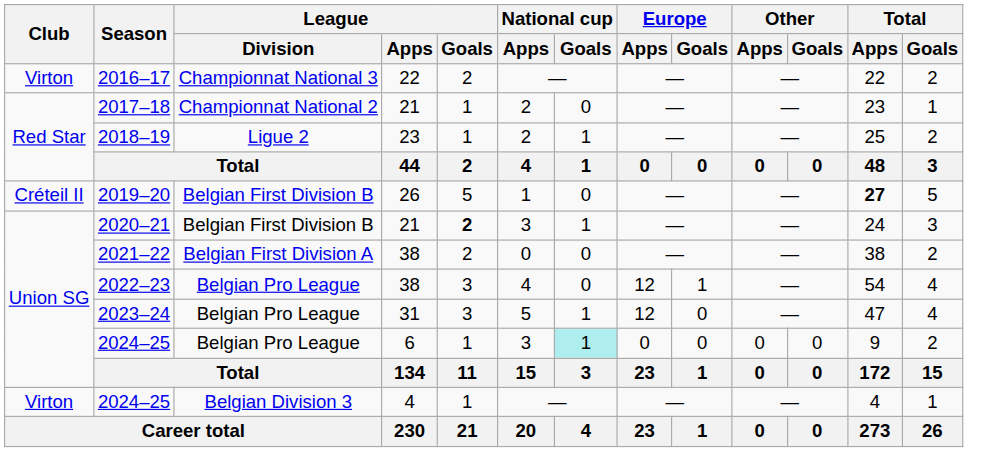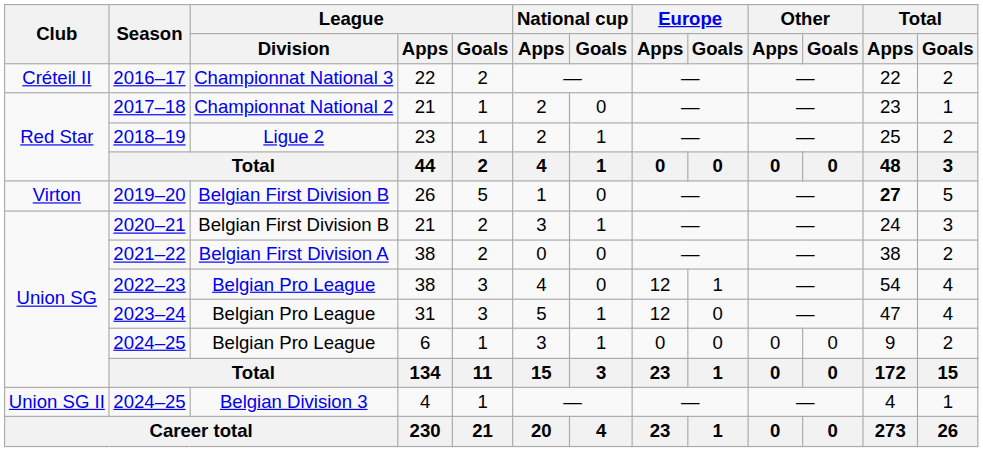 <table class="wikitable" style="text-align:center">
 <tr>
 <th rowspan="2">Club</th>
 <th rowspan="2">Season</th>
 <th colspan="3">League</th>
 <th colspan="2">National cup</th>
 <th colspan="2"><a href='#'>Europe</a></th>
 <th colspan="2">Other</th>
 <th colspan="2">Total</th>
 </tr>
 <tr>
 <th>Division</th>
 <th>Apps</th>
 <th>Goals</th>
 <th>Apps</th>
 <th>Goals</th>
 <th>Apps</th>
 <th>Goals</th>
 <th>Apps</th>
 <th>Goals</th>
 <th>Apps</th>
 <th>Goals</th>
 </tr>
 <tr>
-<td><a href='#'>Virton</a></td>
+<td><a href='#'>Créteil II</a></td>
 <td><a href='#'>2016–17</a></td>
 <td><a href='#'>Championnat National 3</a></td>
 <td>22</td>
 <td>2</td>
 <td colspan="2">—</td>
 <td colspan="2">—</td>
 <td colspan="2">—</td>
 <td>22</td>
 <td>2</td>
 </tr>
 <tr>
 <td rowspan="3"><a href='#'>Red Star</a></td>
 <td><a href='#'>2017–18</a></td>
 <td><a href='#'>Championnat National 2</a></td>
 <td>21</td>
 <td>1</td>
 <td>2</td>
 <td>0</td>
 <td colspan="2">—</td>
 <td colspan="2">—</td>
 <td>23</td>
 <td>1</td>
 </tr>
 <tr>
 <td><a href='#'>2018–19</a></td>
 <td><a href='#'>Ligue 2</a></td>
 <td>23</td>
 <td>1</td>
 <td>2</td>
 <td>1</td>
 <td colspan="2">—</td>
 <td colspan="2">—</td>
 <td>25</td>
 <td>2</td>
 </tr>
 <tr>
 <th colspan="2">Total</th>
 <th>44</th>
 <th>2</th>
 <th>4</th>
 <th>1</th>
 <th>0</th>
 <th>0</th>
 <th>0</th>
 <th>0</th>
 <th>48</th>
 <th>3</th>
 </tr>
 <tr>
-<td><a href='#'>Créteil II</a></td>
+<td><a href='#'>Virton</a></td>
 <td><a href='#'>2019–20</a></td>
 <td><a href='#'>Belgian First Division B</a></td>
 <td>26</td>
 <td>5</td>
 <td>1</td>
 <td>0</td>
 <td colspan="2">—</td>
 <td colspan="2">—</td>
 <td><strong>27</strong></td>
 <td>5</td>
 </tr>
 <tr>
 <td rowspan="6"><a href='#'>Union SG</a></td>
 <td><a href='#'>2020–21</a></td>
 <td>Belgian First Division B</td>
 <td>21</td>
-<td><strong>2</strong></td>
+<td>2</td>
 <td>3</td>
 <td>1</td>
 <td colspan="2">—</td>
 <td colspan="2">—</td>
 <td>24</td>
 <td>3</td>
 </tr>
 <tr>
 <td><a href='#'>2021–22</a></td>
 <td><a href='#'>Belgian First Division A</a></td>
 <td>38</td>
 <td>2</td>
 <td>0</td>
 <td>0</td>
 <td colspan="2">—</td>
 <td colspan="2">—</td>
 <td>38</td>
 <td>2</td>
 </tr>
 <tr>
 <td><a href='#'>2022–23</a></td>
 <td><a href='#'>Belgian Pro League</a></td>
 <td>38</td>
 <td>3</td>
 <td>4</td>
 <td>0</td>
 <td>12</td>
 <td>1</td>
 <td colspan="2">—</td>
 <td>54</td>
 <td>4</td>
 </tr>
 <tr>
 <td><a href='#'>2023–24</a></td>
 <td>Belgian Pro League</td>
 <td>31</td>
 <td>3</td>
 <td>5</td>
 <td>1</td>
 <td>12</td>
 <td>0</td>
 <td colspan="2">—</td>
 <td>47</td>
 <td>4</td>
 </tr>
 <tr>
 <td><a href='#'>2024–25</a></td>
 <td>Belgian Pro League</td>
 <td>6</td>
 <td>1</td>
 <td>3</td>
-<td style="background: paleturquoise;">1</td>
+<td>1</td>
 <td>0</td>
 <td>0</td>
 <td>0</td>
 <td>0</td>
 <td>9</td>
 <td>2</td>
 </tr>
 <tr>
 <th colspan="2">Total</th>
 <th>134</th>
 <th>11</th>
 <th>15</th>
 <th>3</th>
 <th>23</th>
 <th>1</th>
 <th>0</th>
 <th>0</th>
 <th>172</th>
 <th>15</th>
 </tr>
 <tr>
-<td><a href='#'>Virton</a></td>
+<td><a href='#'>Union SG II</a></td>
 <td><a href='#'>2024–25</a></td>
 <td><a href='#'>Belgian Division 3</a></td>
 <td>4</td>
 <td>1</td>
 <td colspan="2">—</td>
 <td colspan="2">—</td>
 <td colspan="2">—</td>
 <td>4</td>
 <td>1</td>
 </tr>
 <tr>
 <th colspan="3">Career total</th>
 <th>230</th>
 <th>21</th>
 <th>20</th>
 <th>4</th>
 <th>23</th>
 <th>1</th>
 <th>0</th>
 <th>0</th>
 <th>273</th>
 <th>26</th>
 </tr>
 </table>
